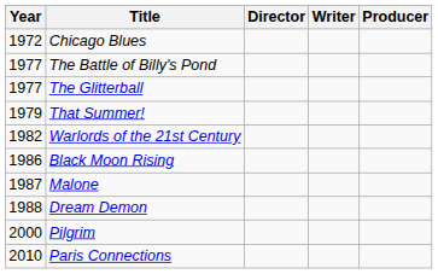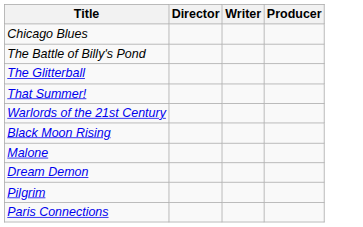 <table class="wikitable">
 <tr>
-<th>Year</th>
 <th>Title</th>
 <th>Director</th>
 <th>Writer</th>
 <th>Producer</th>
 </tr>
 <tr>
-<td>1972</td>
 <td><em>Chicago Blues</em></td>
 <td></td>
 <td></td>
 <td></td>
 </tr>
 <tr>
-<td>1977</td>
 <td><em>The Battle of Billy's Pond</em></td>
 <td></td>
 <td></td>
 <td></td>
 </tr>
 <tr>
-<td>1977</td>
 <td><em><a href='#'>The Glitterball</a></em></td>
 <td></td>
 <td></td>
 <td></td>
 </tr>
 <tr>
-<td>1979</td>
 <td><em><a href='#'>That Summer!</a></em></td>
 <td></td>
 <td></td>
 <td></td>
 </tr>
 <tr>
-<td>1982</td>
 <td><em><a href='#'>Warlords of the 21st Century</a></em></td>
 <td></td>
 <td></td>
 <td></td>
 </tr>
 <tr>
-<td>1986</td>
 <td><em><a href='#'>Black Moon Rising</a></em></td>
 <td></td>
 <td></td>
 <td></td>
 </tr>
 <tr>
-<td>1987</td>
 <td><em><a href='#'>Malone</a></em></td>
 <td></td>
 <td></td>
 <td></td>
 </tr>
 <tr>
-<td>1988</td>
 <td><em><a href='#'>Dream Demon</a></em></td>
 <td></td>
 <td></td>
 <td></td>
 </tr>
 <tr>
-<td>2000</td>
 <td><em><a href='#'>Pilgrim</a></em></td>
 <td></td>
 <td></td>
 <td></td>
 </tr>
 <tr>
-<td>2010</td>
 <td><em><a href='#'>Paris Connections</a></em></td>
 <td></td>
 <td></td>
 <td></td>
 </tr>
 </table>
